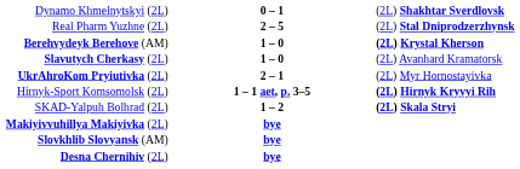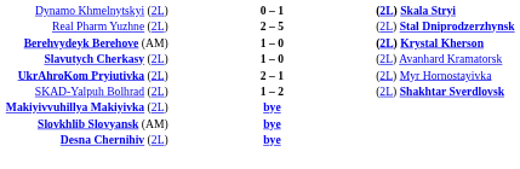 <table width=100% cellspacing=1>
 <tr>
 <th width=27%></th>
 <th width=20%></th>
 <th width=27%></th>
 <th></th>
 </tr>
 <tr style=font-size:90%>
 <td align=right><a href='#'>Dynamo Khmelnytskyi</a> (<a href='#'>2L</a>)</td>
 <td align=center><strong>0 – 1</strong></td>
-<td>(<a href='#'>2L</a>) <strong><a href='#'>Shakhtar Sverdlovsk</a></strong></td>
+<td><strong>(<a href='#'>2L</a>) <a href='#'>Skala Stryi</a></strong></td>
 <td></td>
 </tr>
 <tr style=font-size:90%>
 <td align=right><a href='#'>Real Pharm Yuzhne</a> (<a href='#'>2L</a>)</td>
 <td align=center><strong>2 – 5</strong></td>
 <td>(<a href='#'>2L</a>) <strong><a href='#'>Stal Dniprodzerzhynsk</a></strong></td>
 <td></td>
 </tr>
 <tr style=font-size:90%>
 <td align=right><strong><a href='#'>Berehvydeyk Berehove</a></strong> (AM)</td>
 <td align=center><strong>1 – 0</strong></td>
 <td><strong>(<a href='#'>2L</a>) <a href='#'>Krystal Kherson</a></strong></td>
 <td></td>
 </tr>
 <tr style=font-size:90%>
 <td align=right><strong><a href='#'>Slavutych Cherkasy</a></strong> (<a href='#'>2L</a>)</td>
 <td align=center><strong>1 – 0</strong></td>
 <td>(<a href='#'>2L</a>) <a href='#'>Avanhard Kramatorsk</a></td>
 <td></td>
 </tr>
 <tr style=font-size:90%>
 <td align=right><strong><a href='#'>UkrAhroKom Pryiutivka</a></strong> (<a href='#'>2L</a>)</td>
 <td align=center><strong>2 – 1</strong></td>
 <td>(<a href='#'>2L</a>) <a href='#'>Myr Hornostayivka</a></td>
 <td></td>
 </tr>
 <tr style=font-size:90%>
-<td align=right><a href='#'>Hirnyk-Sport Komsomolsk</a> (<a href='#'>2L</a>)</td>
-<td align=center><strong>1 – 1 <a href='#'>aet</a>, <a href='#'>p.</a> 3–5</strong></td>
-<td><strong>(<a href='#'>2L</a>) <a href='#'>Hirnyk Kryvyi Rih</a></strong></td>
-<td></td>
-</tr>
-<tr style=font-size:90%>
 <td align=right><a href='#'>SKAD-Yalpuh Bolhrad</a> (<a href='#'>2L</a>)</td>
 <td align=center><strong>1 – 2</strong></td>
-<td><strong>(<a href='#'>2L</a>) <a href='#'>Skala Stryi</a></strong></td>
+<td>(<a href='#'>2L</a>) <strong><a href='#'>Shakhtar Sverdlovsk</a></strong></td>
 <td></td>
 </tr>
 <tr style=font-size:90%>
 <td align=right><strong><a href='#'>Makiyivvuhillya Makiyivka</a></strong> (<a href='#'>2L</a>)</td>
 <td align=center><strong><a href='#'>bye</a></strong></td>
 <td></td>
 <td></td>
 </tr>
 <tr style=font-size:90%>
 <td align=right><strong><a href='#'>Slovkhlib Slovyansk</a></strong> (AM)</td>
 <td align=center><strong><a href='#'>bye</a></strong></td>
 <td></td>
 <td></td>
 </tr>
 <tr style=font-size:90%>
 <td align=right><strong><a href='#'>Desna Chernihiv</a></strong> (<a href='#'>2L</a>)</td>
 <td align=center><strong><a href='#'>bye</a></strong></td>
 <td></td>
 <td></td>
 </tr>
 </table>
